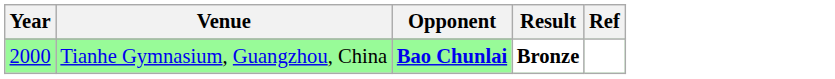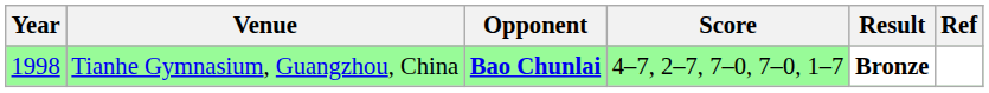 <table class="sortable wikitable" style="font-size: 90%">
 <tr>
 <th>Year</th>
 <th>Venue</th>
 <th>Opponent</th>
+<th>Score</th>
 <th>Result</th>
 <th>Ref</th>
 </tr>
 <tr style="background:#98FB98">
-<td align="center"><a href='#'>2000</a></td>
+<td align="center"><a href='#'>1998</a></td>
 <td align="left"><a href='#'>Tianhe Gymnasium</a>, <a href='#'>Guangzhou</a>, China</td>
 <td align="left"><strong> <a href='#'>Bao Chunlai</a></strong></td>
+<td align="left">4–7, 2–7, 7–0, 7–0, 1–7</td>
 <td style="text-align:left; background:white"> <strong>Bronze</strong></td>
 <td style="text-align:center; background:white"></td>
 </tr>
 </table>
